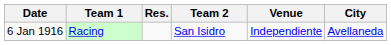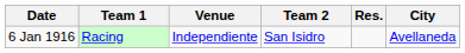 <table class=wikitable>
 <tr>
 <th>Date</th>
 <th width=100px>Team 1</th>
+<th>Venue</th>
+<th width=100px>Team 2</th>
 <th>Res.</th>
-<th width=100px>Team 2</th>
-<th>Venue</th>
 <th>City</th>
 </tr>
 <tr>
 <td>6 Jan 1916</td>
 <td bgcolor= #ccffcc><a href='#'>Racing</a></td>
+<td><a href='#'>Independiente</a></td>
+<td><a href='#'>San Isidro</a></td>
 <td></td>
-<td><a href='#'>San Isidro</a></td>
-<td><a href='#'>Independiente</a></td>
 <td><a href='#'>Avellaneda</a></td>
 </tr>
 </table>
